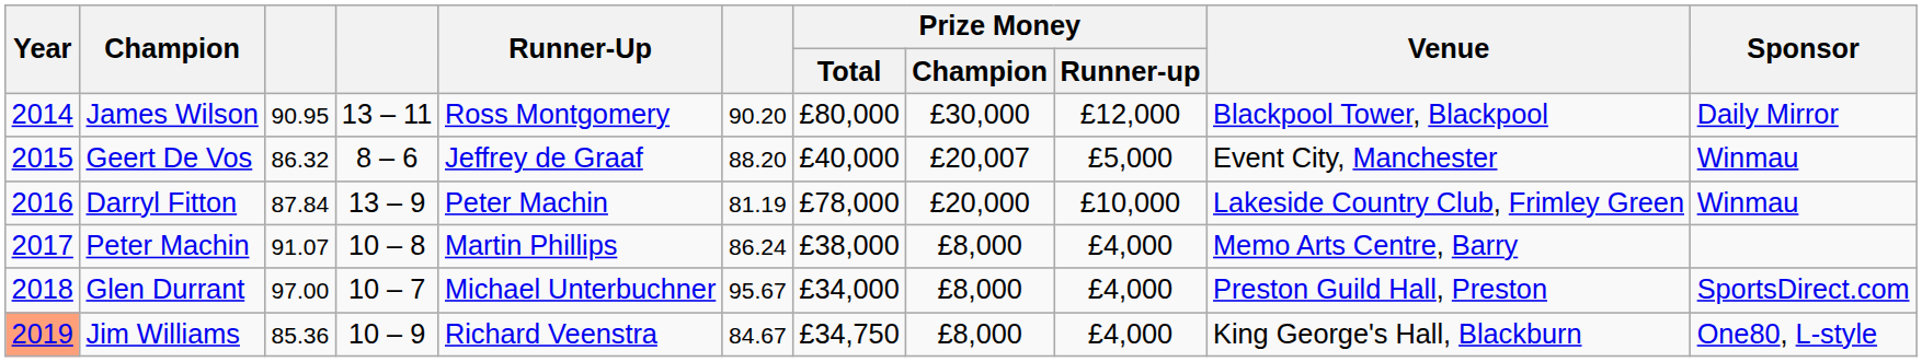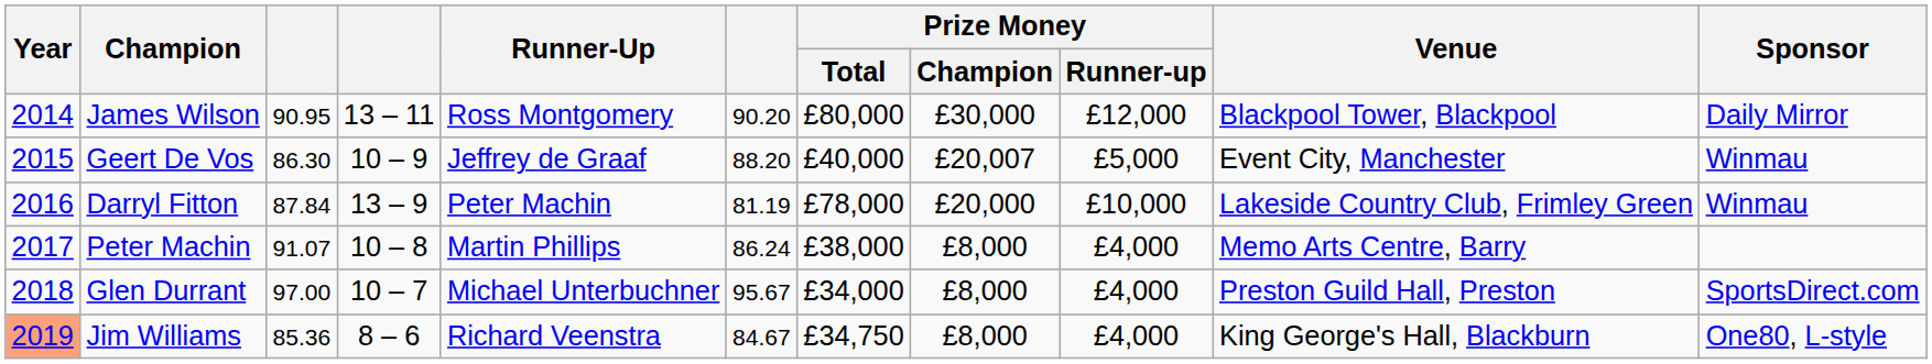 <table class="wikitable sortable">
 <tr>
 <th rowspan="2">Year</th>
 <th rowspan="2">Champion</th>
 <th rowspan="2"></th>
 <th rowspan="2"></th>
 <th rowspan="2">Runner-Up</th>
 <th rowspan="2"></th>
 <th colspan="3">Prize Money</th>
 <th rowspan="2">Venue</th>
 <th rowspan="2">Sponsor</th>
 </tr>
 <tr>
 <th>Total</th>
 <th>Champion</th>
 <th>Runner-up</th>
 </tr>
 <tr>
 <td><a href='#'>2014</a></td>
 <td> <a href='#'>James Wilson</a></td>
 <td align="center"><small><span>90.95</span></small></td>
 <td align="center">13 – 11</td>
 <td> <a href='#'>Ross Montgomery</a></td>
 <td align="center"><small><span>90.20</span></small></td>
 <td align="center">£80,000</td>
 <td align="center">£30,000</td>
 <td align="center">£12,000</td>
 <td><a href='#'>Blackpool Tower</a>, <a href='#'>Blackpool</a></td>
 <td><a href='#'>Daily Mirror</a></td>
 </tr>
 <tr>
 <td><a href='#'>2015</a></td>
 <td> <a href='#'>Geert De Vos</a></td>
-<td align="center"><small><span>86.32</span></small></td>
-<td align="center">8 – 6</td>
+<td align="center"><small><span>86.30</span></small></td>
+<td align="center">10 – 9</td>
 <td> <a href='#'>Jeffrey de Graaf</a></td>
 <td align="center"><small><span>88.20</span></small></td>
 <td align="center">£40,000</td>
 <td align="center">£20,007</td>
 <td align="center">£5,000</td>
 <td>Event City, <a href='#'>Manchester</a></td>
 <td><a href='#'>Winmau</a></td>
 </tr>
 <tr>
 <td><a href='#'>2016</a></td>
 <td> <a href='#'>Darryl Fitton</a></td>
 <td align="center"><small><span>87.84</span></small></td>
 <td align="center">13 – 9</td>
 <td> <a href='#'>Peter Machin</a></td>
 <td align="center"><small><span>81.19</span></small></td>
 <td align="center">£78,000</td>
 <td align="center">£20,000</td>
 <td align="center">£10,000</td>
 <td><a href='#'>Lakeside Country Club</a>, <a href='#'>Frimley Green</a></td>
 <td><a href='#'>Winmau</a></td>
 </tr>
 <tr>
 <td><a href='#'>2017</a></td>
 <td> <a href='#'>Peter Machin</a></td>
 <td align="center"><small><span>91.07</span></small></td>
 <td align="center">10 – 8</td>
 <td> <a href='#'>Martin Phillips</a></td>
 <td align="center"><small><span>86.24</span></small></td>
 <td align="center">£38,000</td>
 <td align="center">£8,000</td>
 <td align="center">£4,000</td>
 <td><a href='#'>Memo Arts Centre</a>, <a href='#'>Barry</a></td>
 <td></td>
 </tr>
 <tr>
 <td><a href='#'>2018</a></td>
 <td> <a href='#'>Glen Durrant</a></td>
 <td align="center"><small><span>97.00</span></small></td>
 <td align="center">10 – 7</td>
 <td> <a href='#'>Michael Unterbuchner</a></td>
 <td align="center"><small><span>95.67</span></small></td>
 <td align="center">£34,000</td>
 <td align="center">£8,000</td>
 <td align="center">£4,000</td>
 <td><a href='#'>Preston Guild Hall</a>, <a href='#'>Preston</a></td>
 <td><a href='#'>SportsDirect.com</a></td>
 </tr>
 <tr>
 <td style="background: lightsalmon;"><a href='#'>2019</a></td>
 <td> <a href='#'>Jim Williams</a></td>
 <td align="center"><small><span>85.36</span></small></td>
-<td align="center">10 – 9</td>
+<td align="center">8 – 6</td>
 <td> <a href='#'>Richard Veenstra</a></td>
 <td align="center"><small><span>84.67</span></small></td>
 <td align="center">£34,750</td>
 <td align="center">£8,000</td>
 <td align="center">£4,000</td>
 <td>King George's Hall, <a href='#'>Blackburn</a></td>
 <td><a href='#'>One80</a>, <a href='#'>L-style</a></td>
 </tr>
 </table>
